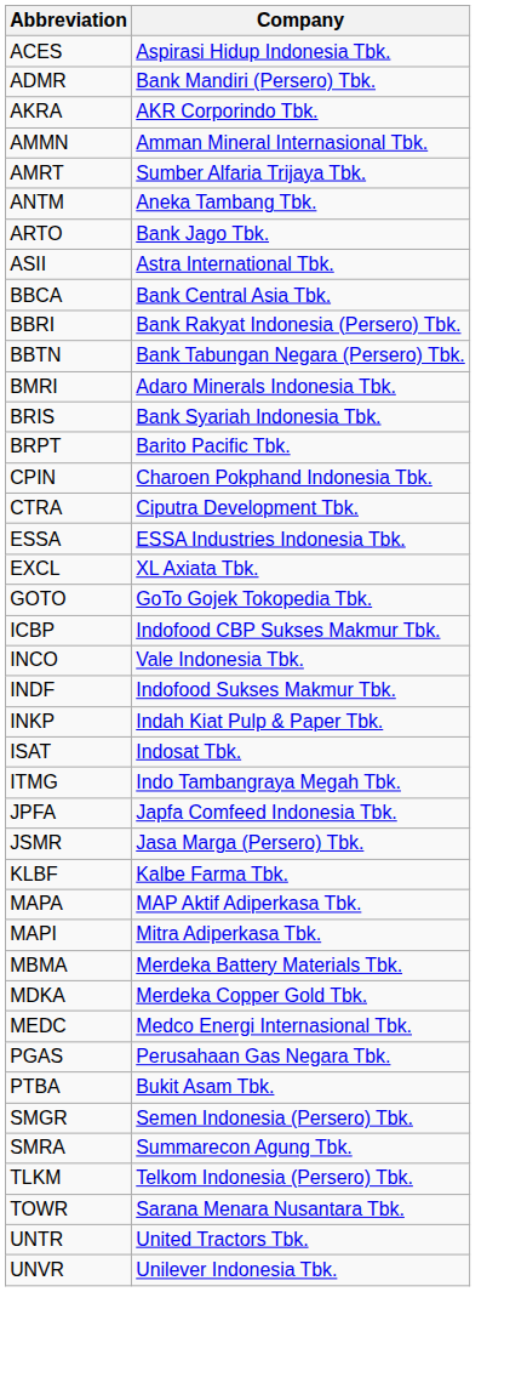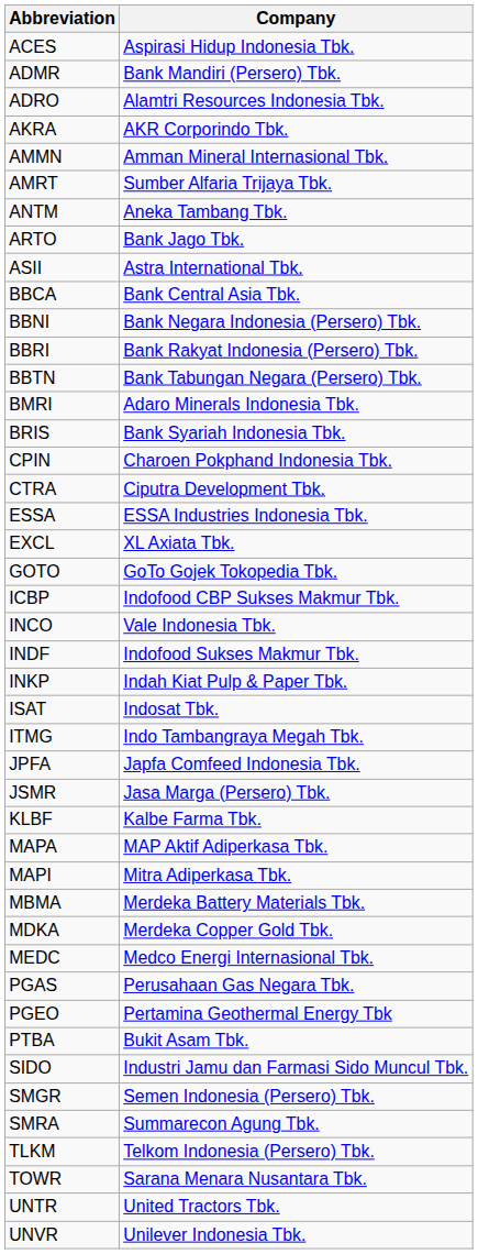 <table class="wikitable sortable">
 <tr>
 <th>Abbreviation</th>
 <th>Company</th>
 </tr>
 <tr>
 <td>ACES</td>
 <td><a href='#'>Aspirasi Hidup Indonesia Tbk.</a></td>
 </tr>
 <tr>
 <td>ADMR</td>
 <td><a href='#'>Bank Mandiri (Persero) Tbk.</a></td>
+</tr>
+<tr>
+<td>ADRO</td>
+<td><a href='#'>Alamtri Resources Indonesia Tbk.</a></td>
 </tr>
 <tr>
 <td>AKRA</td>
 <td><a href='#'>AKR Corporindo Tbk.</a></td>
 </tr>
 <tr>
 <td>AMMN</td>
 <td><a href='#'>Amman Mineral Internasional Tbk.</a></td>
 </tr>
 <tr>
 <td>AMRT</td>
 <td><a href='#'>Sumber Alfaria Trijaya Tbk.</a></td>
 </tr>
 <tr>
 <td>ANTM</td>
 <td><a href='#'>Aneka Tambang Tbk.</a></td>
 </tr>
 <tr>
 <td>ARTO</td>
 <td><a href='#'>Bank Jago Tbk.</a></td>
 </tr>
 <tr>
 <td>ASII</td>
 <td><a href='#'>Astra International Tbk.</a></td>
 </tr>
 <tr>
 <td>BBCA</td>
 <td><a href='#'>Bank Central Asia Tbk.</a></td>
 </tr>
 <tr>
+<td>BBNI</td>
+<td><a href='#'>Bank Negara Indonesia (Persero) Tbk.</a></td>
+</tr>
+<tr>
 <td>BBRI</td>
 <td><a href='#'>Bank Rakyat Indonesia (Persero) Tbk.</a></td>
 </tr>
 <tr>
 <td>BBTN</td>
 <td><a href='#'>Bank Tabungan Negara (Persero) Tbk.</a></td>
 </tr>
 <tr>
 <td>BMRI</td>
 <td><a href='#'>Adaro Minerals Indonesia Tbk.</a></td>
 </tr>
 <tr>
 <td>BRIS</td>
 <td><a href='#'>Bank Syariah Indonesia Tbk.</a></td>
-</tr>
-<tr>
-<td>BRPT</td>
-<td><a href='#'>Barito Pacific Tbk.</a></td>
 </tr>
 <tr>
 <td>CPIN</td>
 <td><a href='#'>Charoen Pokphand Indonesia Tbk.</a></td>
 </tr>
 <tr>
 <td>CTRA</td>
 <td><a href='#'>Ciputra Development Tbk.</a></td>
 </tr>
 <tr>
 <td>ESSA</td>
 <td><a href='#'>ESSA Industries Indonesia Tbk.</a></td>
 </tr>
 <tr>
 <td>EXCL</td>
 <td><a href='#'>XL Axiata Tbk.</a></td>
 </tr>
 <tr>
 <td>GOTO</td>
 <td><a href='#'>GoTo Gojek Tokopedia Tbk.</a></td>
 </tr>
 <tr>
 <td>ICBP</td>
 <td><a href='#'>Indofood CBP Sukses Makmur Tbk.</a></td>
 </tr>
 <tr>
 <td>INCO</td>
 <td><a href='#'>Vale Indonesia Tbk.</a></td>
 </tr>
 <tr>
 <td>INDF</td>
 <td><a href='#'>Indofood Sukses Makmur Tbk.</a></td>
 </tr>
 <tr>
 <td>INKP</td>
 <td><a href='#'>Indah Kiat Pulp & Paper Tbk.</a></td>
 </tr>
 <tr>
 <td>ISAT</td>
 <td><a href='#'>Indosat Tbk.</a></td>
 </tr>
 <tr>
 <td>ITMG</td>
 <td><a href='#'>Indo Tambangraya Megah Tbk.</a></td>
 </tr>
 <tr>
 <td>JPFA</td>
 <td><a href='#'>Japfa Comfeed Indonesia Tbk.</a></td>
 </tr>
 <tr>
 <td>JSMR</td>
 <td><a href='#'>Jasa Marga (Persero) Tbk.</a></td>
 </tr>
 <tr>
 <td>KLBF</td>
 <td><a href='#'>Kalbe Farma Tbk.</a></td>
 </tr>
 <tr>
 <td>MAPA</td>
 <td><a href='#'>MAP Aktif Adiperkasa Tbk.</a></td>
 </tr>
 <tr>
 <td>MAPI</td>
 <td><a href='#'>Mitra Adiperkasa Tbk.</a></td>
 </tr>
 <tr>
 <td>MBMA</td>
 <td><a href='#'>Merdeka Battery Materials Tbk.</a></td>
 </tr>
 <tr>
 <td>MDKA</td>
 <td><a href='#'>Merdeka Copper Gold Tbk.</a></td>
 </tr>
 <tr>
 <td>MEDC</td>
 <td><a href='#'>Medco Energi Internasional Tbk.</a></td>
 </tr>
 <tr>
 <td>PGAS</td>
 <td><a href='#'>Perusahaan Gas Negara Tbk.</a></td>
 </tr>
 <tr>
+<td>PGEO</td>
+<td><a href='#'>Pertamina Geothermal Energy Tbk</a></td>
+</tr>
+<tr>
 <td>PTBA</td>
 <td><a href='#'>Bukit Asam Tbk.</a></td>
+</tr>
+<tr>
+<td>SIDO</td>
+<td><a href='#'>Industri Jamu dan Farmasi Sido Muncul Tbk.</a></td>
 </tr>
 <tr>
 <td>SMGR</td>
 <td><a href='#'>Semen Indonesia (Persero) Tbk.</a></td>
 </tr>
 <tr>
 <td>SMRA</td>
 <td><a href='#'>Summarecon Agung Tbk.</a></td>
 </tr>
 <tr>
 <td>TLKM</td>
 <td><a href='#'>Telkom Indonesia (Persero) Tbk.</a></td>
 </tr>
 <tr>
 <td>TOWR</td>
 <td><a href='#'>Sarana Menara Nusantara Tbk.</a></td>
 </tr>
 <tr>
 <td>UNTR</td>
 <td><a href='#'>United Tractors Tbk.</a></td>
 </tr>
 <tr>
 <td>UNVR</td>
 <td><a href='#'>Unilever Indonesia Tbk.</a></td>
 </tr>
 </table>
